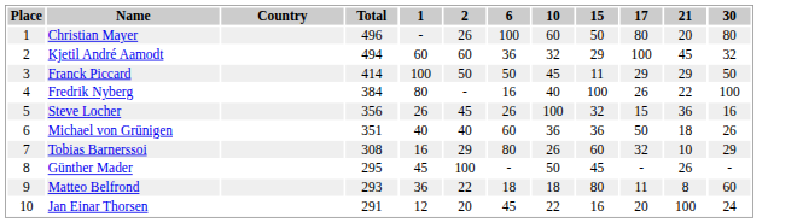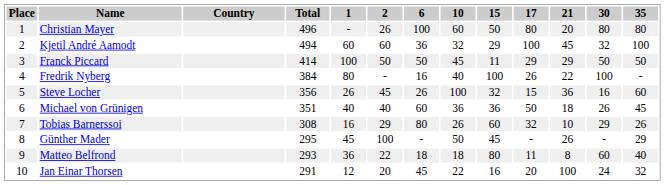 <table border="0" style="border: 1px solid #999; background-color:#FFFFFF; text-align:center; font-size:86%; line-height:15px;">
 <tr align="center" bgcolor="#CCCCCC">
 <th width=35>Place</th>
 <th width=170>Name</th>
 <th width=120>Country</th>
 <th width=50>Total</th>
 <th width=40>1</th>
 <th width=40>2</th>
 <th width=40>6</th>
 <th width=40>10</th>
 <th width=40>15</th>
 <th width=40>17</th>
 <th width=40>21</th>
 <th width=40>30</th>
+<th width=40>35</th>
 </tr>
 <tr bgcolor="#EFEFEF">
 <td>1</td>
 <td align="left"><a href='#'>Christian Mayer</a></td>
 <td align="left"></td>
 <td>496</td>
 <td>-</td>
 <td>26</td>
 <td>100</td>
 <td>60</td>
 <td>50</td>
 <td>80</td>
 <td>20</td>
+<td>80</td>
 <td>80</td>
 </tr>
 <tr>
 <td>2</td>
 <td align="left"><a href='#'>Kjetil André Aamodt</a></td>
 <td align="left"></td>
 <td>494</td>
 <td>60</td>
 <td>60</td>
 <td>36</td>
 <td>32</td>
 <td>29</td>
 <td>100</td>
 <td>45</td>
 <td>32</td>
+<td>100</td>
 </tr>
 <tr bgcolor="#EFEFEF">
 <td>3</td>
 <td align="left"><a href='#'>Franck Piccard</a></td>
 <td align="left"></td>
 <td>414</td>
 <td>100</td>
 <td>50</td>
 <td>50</td>
 <td>45</td>
 <td>11</td>
 <td>29</td>
 <td>29</td>
+<td>50</td>
 <td>50</td>
 </tr>
 <tr>
 <td>4</td>
 <td align="left"><a href='#'>Fredrik Nyberg</a></td>
 <td align="left"></td>
 <td>384</td>
 <td>80</td>
 <td>-</td>
 <td>16</td>
 <td>40</td>
 <td>100</td>
 <td>26</td>
 <td>22</td>
 <td>100</td>
+<td>-</td>
 </tr>
 <tr bgcolor="#EFEFEF">
 <td>5</td>
 <td align="left"><a href='#'>Steve Locher</a></td>
 <td align="left"></td>
 <td>356</td>
 <td>26</td>
 <td>45</td>
 <td>26</td>
 <td>100</td>
 <td>32</td>
 <td>15</td>
 <td>36</td>
 <td>16</td>
+<td>60</td>
 </tr>
 <tr>
 <td>6</td>
 <td align="left"><a href='#'>Michael von Grünigen</a></td>
 <td align="left"></td>
 <td>351</td>
 <td>40</td>
 <td>40</td>
 <td>60</td>
 <td>36</td>
 <td>36</td>
 <td>50</td>
 <td>18</td>
 <td>26</td>
+<td>45</td>
 </tr>
 <tr bgcolor="#EFEFEF">
 <td>7</td>
 <td align="left"><a href='#'>Tobias Barnerssoi</a></td>
 <td align="left"></td>
 <td>308</td>
 <td>16</td>
 <td>29</td>
 <td>80</td>
 <td>26</td>
 <td>60</td>
 <td>32</td>
 <td>10</td>
 <td>29</td>
+<td>26</td>
 </tr>
 <tr>
 <td>8</td>
 <td align="left"><a href='#'>Günther Mader</a></td>
 <td align="left"></td>
 <td>295</td>
 <td>45</td>
 <td>100</td>
 <td>-</td>
 <td>50</td>
 <td>45</td>
 <td>-</td>
 <td>26</td>
 <td>-</td>
+<td>29</td>
 </tr>
 <tr bgcolor="#EFEFEF">
 <td>9</td>
 <td align="left"><a href='#'>Matteo Belfrond</a></td>
 <td align="left"></td>
 <td>293</td>
 <td>36</td>
 <td>22</td>
 <td>18</td>
 <td>18</td>
 <td>80</td>
 <td>11</td>
 <td>8</td>
 <td>60</td>
+<td>40</td>
 </tr>
 <tr>
 <td>10</td>
 <td align="left"><a href='#'>Jan Einar Thorsen</a></td>
 <td align="left"></td>
 <td>291</td>
 <td>12</td>
 <td>20</td>
 <td>45</td>
 <td>22</td>
 <td>16</td>
 <td>20</td>
 <td>100</td>
 <td>24</td>
+<td>32</td>
 </tr>
 </table>
